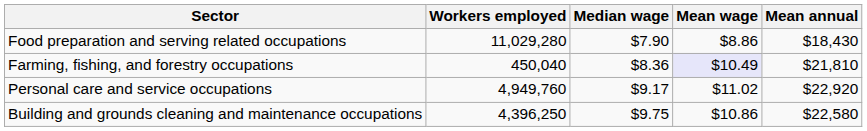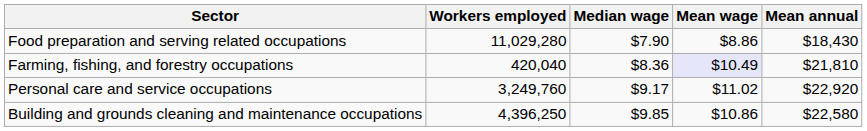 <table class="wikitable sortable">
 <tr>
 <th>Sector</th>
 <th>Workers employed</th>
 <th>Median wage</th>
 <th>Mean wage</th>
 <th>Mean annual</th>
 </tr>
 <tr>
 <td>Food preparation and serving related occupations</td>
 <td align=right>11,029,280</td>
 <td align=right>$7.90</td>
 <td align=right>$8.86</td>
 <td align=right>$18,430</td>
 </tr>
 <tr>
 <td>Farming, fishing, and forestry occupations</td>
-<td align=right>450,040</td>
+<td align=right>420,040</td>
 <td align=right>$8.36</td>
 <td align=right style="background: lavender;">$10.49</td>
 <td align=right>$21,810</td>
 </tr>
 <tr>
 <td>Personal care and service occupations</td>
-<td align=right>4,949,760</td>
+<td align=right>3,249,760</td>
 <td align=right>$9.17</td>
 <td align=right>$11.02</td>
 <td align=right>$22,920</td>
 </tr>
 <tr>
 <td>Building and grounds cleaning and maintenance occupations</td>
 <td align=right>4,396,250</td>
-<td align=right>$9.75</td>
+<td align=right>$9.85</td>
 <td align=right>$10.86</td>
 <td align=right>$22,580</td>
 </tr>
 </table>
